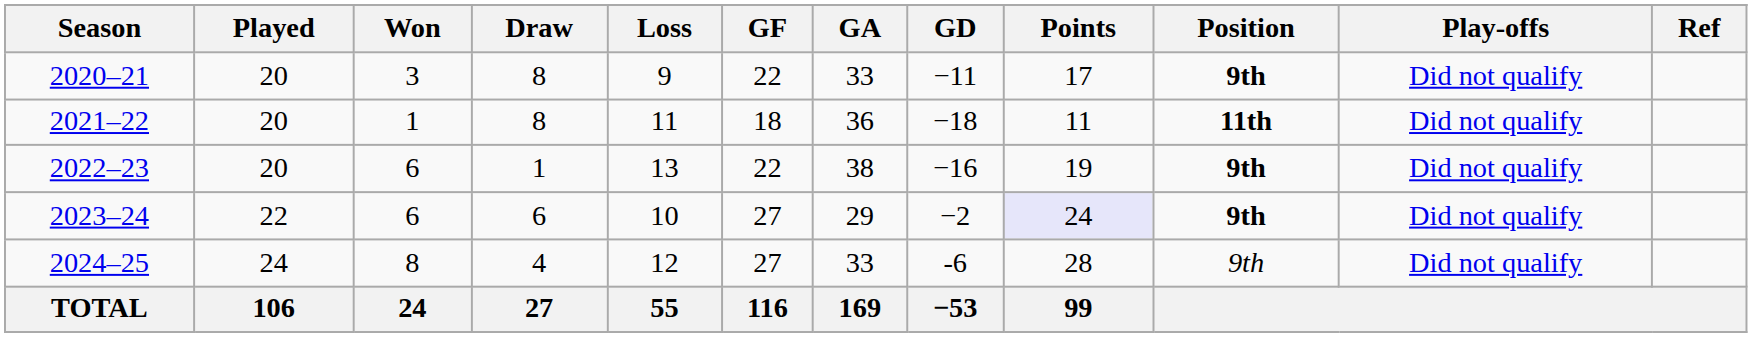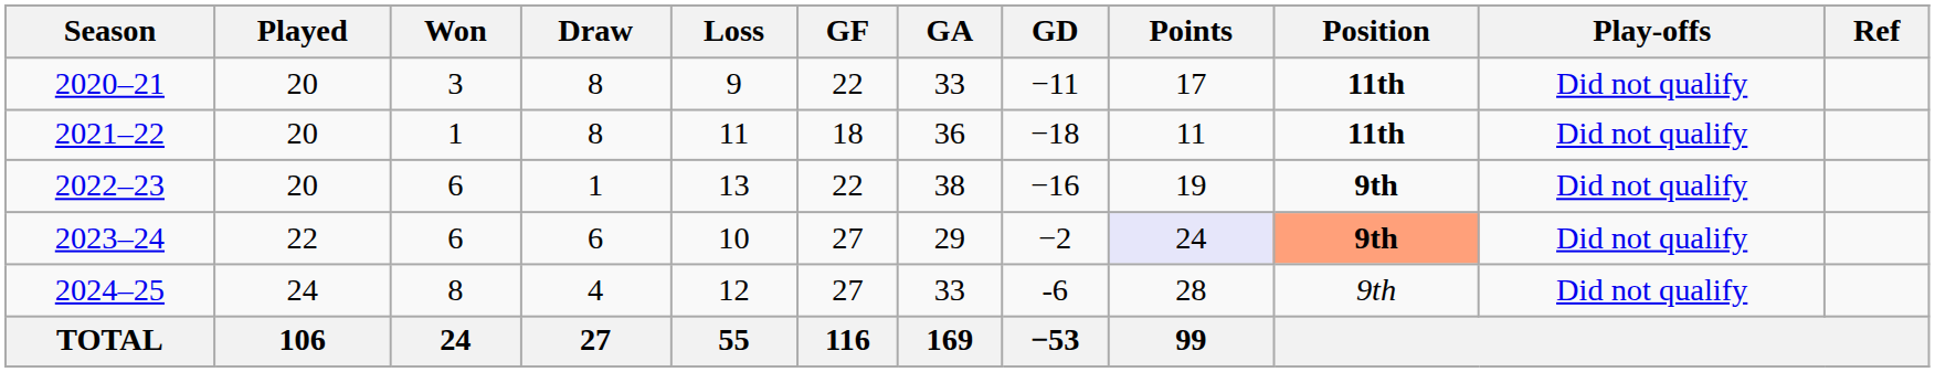 <table class="wikitable" style="font-size:90%; width:70%; text-align:center">
 <tr>
 </tr>
 <tr>
 <th>Season</th>
 <th>Played</th>
 <th>Won</th>
 <th>Draw</th>
 <th>Loss</th>
 <th>GF</th>
 <th>GA</th>
 <th>GD</th>
 <th>Points</th>
 <th>Position</th>
 <th>Play-offs</th>
 <th>Ref</th>
 </tr>
 <tr>
 <td><a href='#'>2020–21</a></td>
 <td>20</td>
 <td>3</td>
 <td>8</td>
 <td>9</td>
 <td>22</td>
 <td>33</td>
 <td>−11</td>
 <td>17</td>
-<td><strong>9th</strong></td>
+<td><strong>11th</strong></td>
 <td><a href='#'>Did not qualify</a></td>
 <td></td>
 </tr>
 <tr>
 <td><a href='#'>2021–22</a></td>
 <td>20</td>
 <td>1</td>
 <td>8</td>
 <td>11</td>
 <td>18</td>
 <td>36</td>
 <td>−18</td>
 <td>11</td>
 <td><strong>11th</strong></td>
 <td><a href='#'>Did not qualify</a></td>
 <td></td>
 </tr>
 <tr>
 <td><a href='#'>2022–23</a></td>
 <td>20</td>
 <td>6</td>
 <td>1</td>
 <td>13</td>
 <td>22</td>
 <td>38</td>
 <td>−16</td>
 <td>19</td>
 <td><strong>9th</strong></td>
 <td><a href='#'>Did not qualify</a></td>
 <td></td>
 </tr>
 <tr>
 <td><a href='#'>2023–24</a></td>
 <td>22</td>
 <td>6</td>
 <td>6</td>
 <td>10</td>
 <td>27</td>
 <td>29</td>
 <td>−2</td>
 <td style="background: lavender;">24</td>
-<td><strong>9th</strong></td>
+<td style="background: lightsalmon;"><strong>9th</strong></td>
 <td><a href='#'>Did not qualify</a></td>
 <td></td>
 </tr>
 <tr>
 <td><a href='#'>2024–25</a></td>
 <td>24</td>
 <td>8</td>
 <td>4</td>
 <td>12</td>
 <td>27</td>
 <td>33</td>
 <td>-6</td>
 <td>28</td>
 <td><em>9th</em></td>
 <td><a href='#'>Did not qualify</a></td>
 <td></td>
 </tr>
 <tr>
 <th>TOTAL</th>
 <th>106</th>
 <th>24</th>
 <th>27</th>
 <th>55</th>
 <th>116</th>
 <th>169</th>
 <th>−53</th>
 <th>99</th>
 <th colspan=3 scope="col"></th>
 </tr>
 </table>
